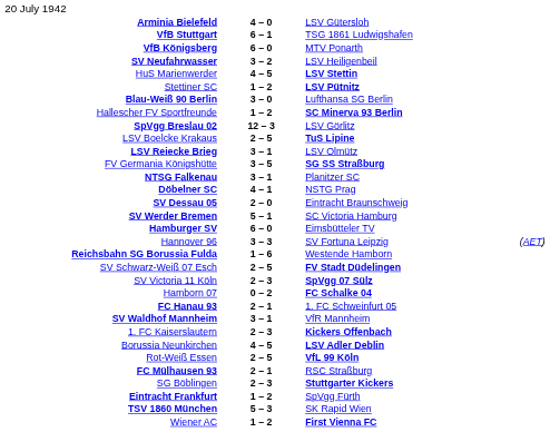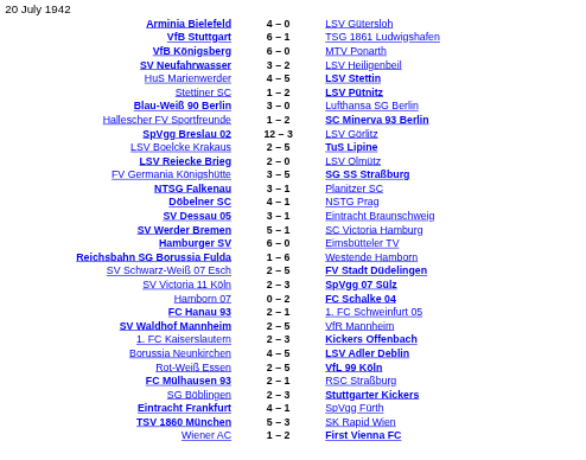 <table width=100% cellspacing=1>
 <tr>
 <th width=25%></th>
 <th width=10%></th>
 <th width=25%></th>
 <th></th>
 </tr>
 <tr>
 <td>20 July 1942</td>
 </tr>
 <tr style=font-size:90%>
 <td align=right><strong><a href='#'>Arminia Bielefeld</a></strong></td>
 <td align=center><strong>4 – 0</strong></td>
 <td><a href='#'>LSV Gütersloh</a></td>
 </tr>
 <tr style=font-size:90%>
 <td align=right><strong><a href='#'>VfB Stuttgart</a></strong></td>
 <td align=center><strong>6 – 1</strong></td>
 <td><a href='#'>TSG 1861 Ludwigshafen</a></td>
 </tr>
 <tr style=font-size:90%>
 <td align=right><strong><a href='#'>VfB Königsberg</a></strong></td>
 <td align=center><strong>6 – 0</strong></td>
 <td><a href='#'>MTV Ponarth</a></td>
 </tr>
 <tr style=font-size:90%>
 <td align=right><strong><a href='#'>SV Neufahrwasser</a></strong></td>
 <td align=center><strong>3 – 2</strong></td>
 <td><a href='#'>LSV Heiligenbeil</a></td>
 </tr>
 <tr style=font-size:90%>
 <td align=right><a href='#'>HuS Marienwerder</a></td>
 <td align=center><strong>4 – 5</strong></td>
 <td><strong><a href='#'>LSV Stettin</a></strong></td>
 </tr>
 <tr style=font-size:90%>
 <td align=right><a href='#'>Stettiner SC</a></td>
 <td align=center><strong>1 – 2</strong></td>
 <td><strong><a href='#'>LSV Pütnitz</a></strong></td>
 </tr>
 <tr style=font-size:90%>
 <td align=right><strong><a href='#'>Blau-Weiß 90 Berlin</a></strong></td>
 <td align=center><strong>3 – 0</strong></td>
 <td><a href='#'>Lufthansa SG Berlin</a></td>
 </tr>
 <tr style=font-size:90%>
 <td align=right><a href='#'>Hallescher FV Sportfreunde</a></td>
 <td align=center><strong>1 – 2</strong></td>
 <td><strong><a href='#'>SC Minerva 93 Berlin</a></strong></td>
 </tr>
 <tr style=font-size:90%>
 <td align=right><strong><a href='#'>SpVgg Breslau 02</a></strong></td>
 <td align=center><strong>12 – 3</strong></td>
 <td><a href='#'>LSV Görlitz</a></td>
 </tr>
 <tr style=font-size:90%>
 <td align=right><a href='#'>LSV Boelcke Krakaus</a></td>
 <td align=center><strong>2 – 5</strong></td>
 <td><strong><a href='#'>TuS Lipine</a></strong></td>
 </tr>
 <tr style=font-size:90%>
 <td align=right><strong><a href='#'>LSV Reiecke Brieg</a></strong></td>
-<td align=center><strong>3 – 1</strong></td>
+<td align=center><strong>2 – 0</strong></td>
 <td><a href='#'>LSV Olmütz</a></td>
 </tr>
 <tr style=font-size:90%>
 <td align=right><a href='#'>FV Germania Königshütte</a></td>
 <td align=center><strong>3 – 5</strong></td>
 <td><strong><a href='#'>SG SS Straßburg</a></strong></td>
 </tr>
 <tr style=font-size:90%>
 <td align=right><strong><a href='#'>NTSG Falkenau</a></strong></td>
 <td align=center><strong>3 – 1</strong></td>
 <td><a href='#'>Planitzer SC</a></td>
 </tr>
 <tr style=font-size:90%>
 <td align=right><strong><a href='#'>Döbelner SC</a></strong></td>
 <td align=center><strong>4 – 1</strong></td>
 <td><a href='#'>NSTG Prag</a></td>
 </tr>
 <tr style=font-size:90%>
 <td align=right><strong><a href='#'>SV Dessau 05</a></strong></td>
-<td align=center><strong>2 – 0</strong></td>
+<td align=center><strong>3 – 1</strong></td>
 <td><a href='#'>Eintracht Braunschweig</a></td>
 </tr>
 <tr style=font-size:90%>
 <td align=right><strong><a href='#'>SV Werder Bremen</a></strong></td>
 <td align=center><strong>5 – 1</strong></td>
 <td><a href='#'>SC Victoria Hamburg</a></td>
 </tr>
 <tr style=font-size:90%>
 <td align=right><strong><a href='#'>Hamburger SV</a></strong></td>
 <td align=center><strong>6 – 0</strong></td>
 <td><a href='#'>Eimsbütteler TV</a></td>
-</tr>
-<tr style=font-size:90%>
-<td align=right><a href='#'>Hannover 96</a></td>
-<td align=center><strong>3 – 3</strong></td>
-<td><a href='#'>SV Fortuna Leipzig</a></td>
-<td><em>(<a href='#'>AET</a>)</em></td>
 </tr>
 <tr style=font-size:90%>
 <td align=right><strong><a href='#'>Reichsbahn SG Borussia Fulda</a></strong></td>
 <td align=center><strong>1 – 6</strong></td>
 <td><a href='#'>Westende Hamborn</a></td>
 </tr>
 <tr style=font-size:90%>
 <td align=right><a href='#'>SV Schwarz-Weiß 07 Esch</a></td>
 <td align=center><strong>2 – 5</strong></td>
 <td><strong><a href='#'>FV Stadt Düdelingen</a></strong></td>
 </tr>
 <tr style=font-size:90%>
 <td align=right><a href='#'>SV Victoria 11 Köln</a></td>
 <td align=center><strong>2 – 3</strong></td>
 <td><strong><a href='#'>SpVgg 07 Sülz</a></strong></td>
 </tr>
 <tr style=font-size:90%>
 <td align=right><a href='#'>Hamborn 07</a></td>
 <td align=center><strong>0 – 2</strong></td>
 <td><strong><a href='#'>FC Schalke 04</a></strong></td>
 </tr>
 <tr style=font-size:90%>
 <td align=right><strong><a href='#'>FC Hanau 93</a></strong></td>
 <td align=center><strong>2 – 1</strong></td>
 <td><a href='#'>1. FC Schweinfurt 05</a></td>
 </tr>
 <tr style=font-size:90%>
 <td align=right><strong><a href='#'>SV Waldhof Mannheim</a></strong></td>
-<td align=center><strong>3 – 1</strong></td>
+<td align=center><strong>2 – 5</strong></td>
 <td><a href='#'>VfR Mannheim</a></td>
 </tr>
 <tr style=font-size:90%>
 <td align=right><a href='#'>1. FC Kaiserslautern</a></td>
 <td align=center><strong>2 – 3</strong></td>
 <td><strong><a href='#'>Kickers Offenbach</a></strong></td>
 </tr>
 <tr style=font-size:90%>
 <td align=right><a href='#'>Borussia Neunkirchen</a></td>
 <td align=center><strong>4 – 5</strong></td>
 <td><strong><a href='#'>LSV Adler Deblin</a></strong></td>
 </tr>
 <tr style=font-size:90%>
 <td align=right><a href='#'>Rot-Weiß Essen</a></td>
 <td align=center><strong>2 – 5</strong></td>
 <td><strong><a href='#'>VfL 99 Köln</a></strong></td>
 </tr>
 <tr style=font-size:90%>
 <td align=right><strong><a href='#'>FC Mülhausen 93</a></strong></td>
 <td align=center><strong>2 – 1</strong></td>
 <td><a href='#'>RSC Straßburg</a></td>
 </tr>
 <tr style=font-size:90%>
 <td align=right><a href='#'>SG Böblingen</a></td>
 <td align=center><strong>2 – 3</strong></td>
 <td><strong><a href='#'>Stuttgarter Kickers</a></strong></td>
 </tr>
 <tr style=font-size:90%>
 <td align=right><strong><a href='#'>Eintracht Frankfurt</a></strong></td>
-<td align=center><strong>1 – 2</strong></td>
+<td align=center><strong>4 – 1</strong></td>
 <td><a href='#'>SpVgg Fürth</a></td>
 </tr>
 <tr style=font-size:90%>
 <td align=right><strong><a href='#'>TSV 1860 München</a></strong></td>
 <td align=center><strong>5 – 3</strong></td>
 <td><a href='#'>SK Rapid Wien</a></td>
 </tr>
 <tr style=font-size:90%>
 <td align=right><a href='#'>Wiener AC</a></td>
 <td align=center><strong>1 – 2</strong></td>
 <td><strong><a href='#'>First Vienna FC</a></strong></td>
 </tr>
 </table>
